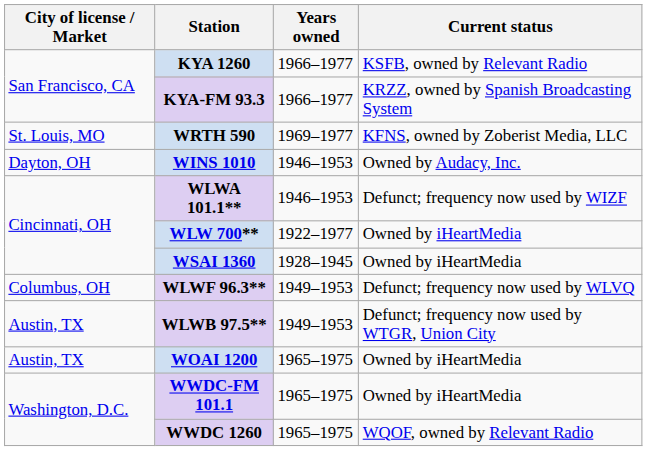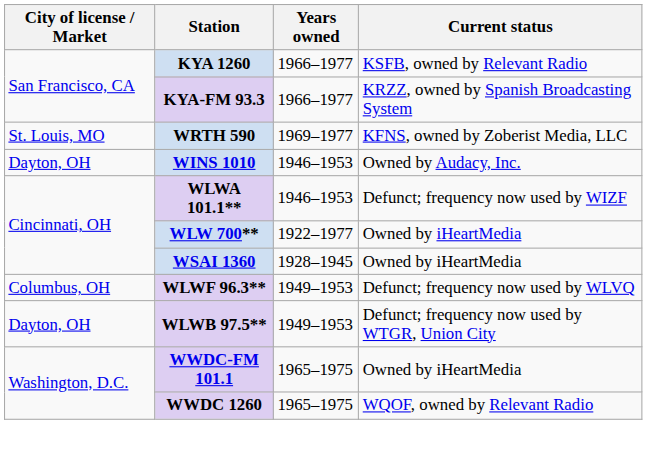 <table class="wikitable">
 <tr>
 <th scope="col">City of license / Market</th>
 <th scope="col">Station</th>
 <th scope="col">Years owned</th>
 <th scope="col">Current status</th>
 </tr>
 <tr>
 <td rowspan="2"><a href='#'>San Francisco, CA</a></td>
 <th style="background: #cedff2;">KYA 1260</th>
 <td>1966–1977</td>
 <td><a href='#'>KSFB</a>, owned by <a href='#'>Relevant Radio</a></td>
 </tr>
 <tr>
 <th style="background: #ddcef2;">KYA-FM 93.3</th>
 <td>1966–1977</td>
 <td><a href='#'>KRZZ</a>, owned by <a href='#'>Spanish Broadcasting System</a></td>
 </tr>
 <tr>
 <td><a href='#'>St. Louis, MO</a></td>
 <th style="background: #cedff2;">WRTH 590</th>
 <td>1969–1977</td>
 <td><a href='#'>KFNS</a>, owned by Zoberist Media, LLC</td>
 </tr>
 <tr>
 <td><a href='#'>Dayton, OH</a></td>
 <th style="background: #cedff2;"><a href='#'>WINS 1010</a></th>
 <td>1946–1953</td>
 <td>Owned by <a href='#'>Audacy, Inc.</a></td>
 </tr>
 <tr>
 <td rowspan="3"><a href='#'>Cincinnati, OH</a></td>
 <th style="background: #ddcef2;">WLWA 101.1**</th>
 <td>1946–1953</td>
 <td>Defunct; frequency now used by <a href='#'>WIZF</a></td>
 </tr>
 <tr>
 <th style="background: #cedff2;"><a href='#'>WLW 700</a>**</th>
 <td>1922–1977</td>
 <td>Owned by <a href='#'>iHeartMedia</a></td>
 </tr>
 <tr>
 <th style="background: #cedff2;"><a href='#'>WSAI 1360</a></th>
 <td>1928–1945</td>
 <td>Owned by iHeartMedia</td>
 </tr>
 <tr>
 <td><a href='#'>Columbus, OH</a></td>
 <th style="background: #ddcef2;">WLWF 96.3**</th>
 <td>1949–1953</td>
 <td>Defunct; frequency now used by <a href='#'>WLVQ</a></td>
 </tr>
 <tr>
-<td><a href='#'>Austin, TX</a></td>
+<td><a href='#'>Dayton, OH</a></td>
 <th style="background: #ddcef2;">WLWB 97.5**</th>
 <td>1949–1953</td>
 <td>Defunct; frequency now used by <a href='#'>WTGR</a>, <a href='#'>Union City</a></td>
-</tr>
-<tr>
-<td><a href='#'>Austin, TX</a></td>
-<th style="background: #cedff2;"><a href='#'>WOAI 1200</a></th>
-<td>1965–1975</td>
-<td>Owned by iHeartMedia</td>
 </tr>
 <tr>
 <td rowspan="2"><a href='#'>Washington, D.C.</a></td>
 <th style="background: #ddcef2;"><a href='#'>WWDC-FM 101.1</a></th>
 <td>1965–1975</td>
 <td>Owned by iHeartMedia</td>
 </tr>
 <tr>
 <th style="background: #ddcef2;">WWDC 1260</th>
 <td>1965–1975</td>
 <td><a href='#'>WQOF</a>, owned by <a href='#'>Relevant Radio</a></td>
 </tr>
 </table>
